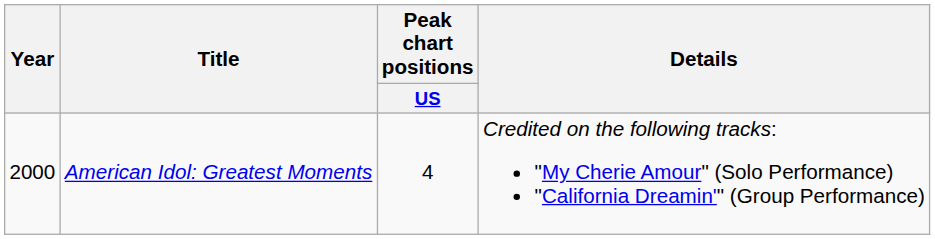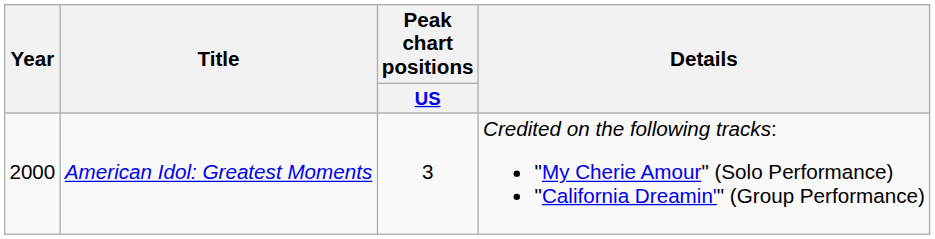 <table class="wikitable plainrowheaders" style="text-align:center;">
 <tr>
 <th scope="col" rowspan="2">Year</th>
 <th scope="col" rowspan="2">Title</th>
 <th scope="col" rowspan="1">Peak chart positions</th>
 <th scope="col" rowspan="2">Details</th>
 </tr>
 <tr>
 <th scope="col" style="width:3em;font-size:90%;"><a href='#'>US</a></th>
 </tr>
 <tr>
 <td>2000</td>
 <td><em><a href='#'>American Idol: Greatest Moments</a></em></td>
-<td>4</td>
+<td>3</td>
 <td align="left"><em>Credited on the following tracks</em>:<br><ul><li>"<a href='#'>My Cherie Amour</a>" (Solo Performance)</li><li>"<a href='#'>California Dreamin'</a>" (Group Performance)</li></ul></td>
 </tr>
 </table>
